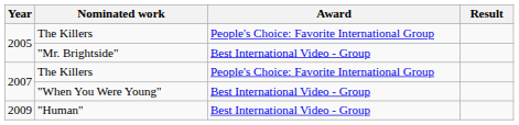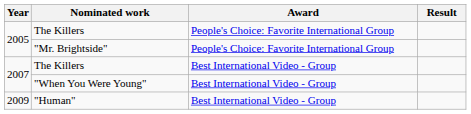 <table class="wikitable">
 <tr>
 <th>Year</th>
 <th width="220">Nominated work</th>
 <th width="325">Award</th>
 <th width="62">Result</th>
 </tr>
 <tr>
 <td rowspan="2">2005</td>
 <td rowspan="1">The Killers</td>
 <td><a href='#'>People's Choice: Favorite International Group</a></td>
 <td></td>
 </tr>
 <tr>
 <td rowspan="1">"Mr. Brightside"</td>
-<td><a href='#'>Best International Video - Group</a></td>
+<td><a href='#'>People's Choice: Favorite International Group</a></td>
 <td></td>
 </tr>
 <tr>
 <td rowspan="2">2007</td>
 <td rowspan="1">The Killers</td>
-<td><a href='#'>People's Choice: Favorite International Group</a></td>
+<td><a href='#'>Best International Video - Group</a></td>
 <td></td>
 </tr>
 <tr>
 <td rowspan="1">"When You Were Young"</td>
 <td><a href='#'>Best International Video - Group</a></td>
 <td></td>
 </tr>
 <tr>
 <td rowspan="1">2009</td>
 <td>"Human"</td>
 <td><a href='#'>Best International Video - Group</a></td>
 <td></td>
 </tr>
 </table>
